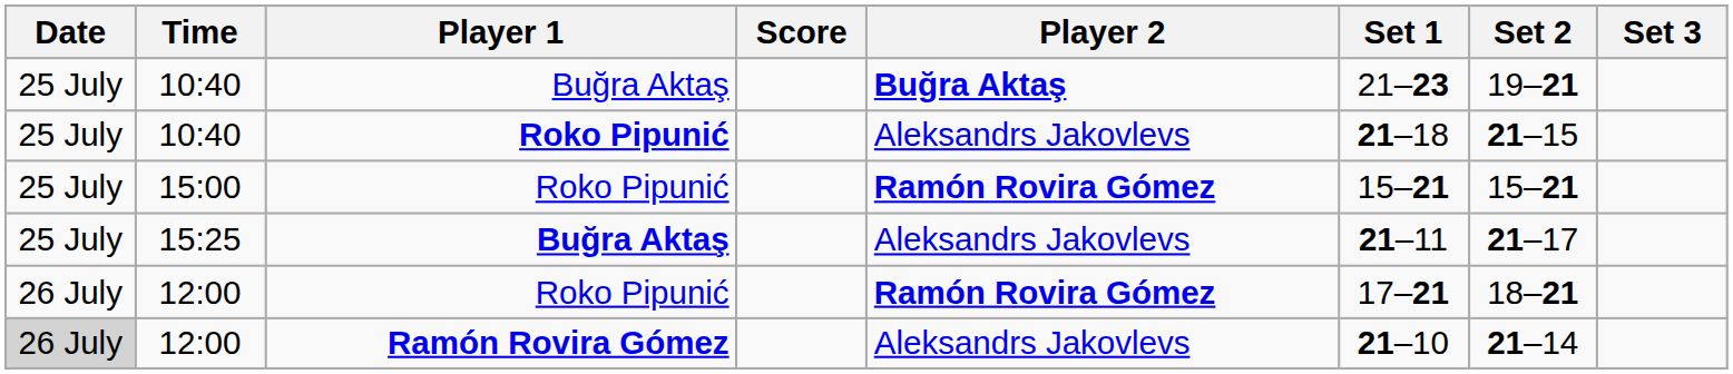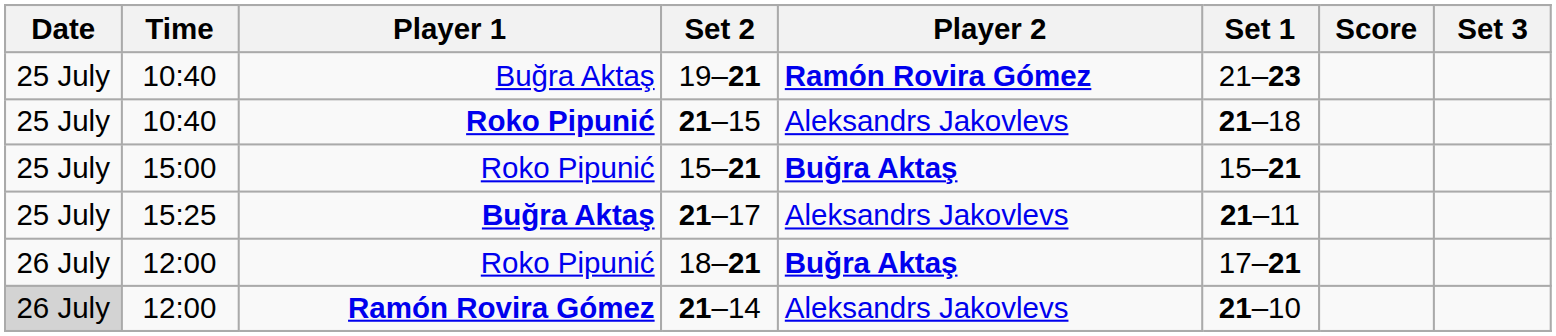 <table class="wikitable" style="font-size:90%; text-align:center">
 <tr>
 <th width="50">Date</th>
 <th width="50">Time</th>
 <th width="200">Player 1</th>
-<th width="50">Score</th>
+<th width="50">Set 2</th>
 <th width="200">Player 2</th>
 <th width="50">Set 1</th>
-<th width="50">Set 2</th>
+<th width="50">Score</th>
 <th width="50">Set 3</th>
 </tr>
 <tr>
 <td>25 July</td>
 <td>10:40</td>
 <td align="right"><a href='#'>Buğra Aktaş</a> </td>
+<td>19–<strong>21</strong></td>
+<td align="left"><strong> <a href='#'>Ramón Rovira Gómez</a></strong></td>
+<td>21–<strong>23</strong></td>
 <td></td>
-<td align="left"><strong> <a href='#'>Buğra Aktaş</a></strong></td>
-<td>21–<strong>23</strong></td>
-<td>19–<strong>21</strong></td>
 <td></td>
 </tr>
 <tr>
 <td>25 July</td>
 <td>10:40</td>
 <td align="right"><strong><a href='#'>Roko Pipunić</a> </strong></td>
-<td></td>
+<td><strong>21</strong>–15</td>
 <td align="left"> <a href='#'>Aleksandrs Jakovlevs</a></td>
 <td><strong>21</strong>–18</td>
-<td><strong>21</strong>–15</td>
+<td></td>
 <td></td>
 </tr>
 <tr>
 <td>25 July</td>
 <td>15:00</td>
 <td align="right"><a href='#'>Roko Pipunić</a> </td>
+<td>15–<strong>21</strong></td>
+<td align="left"><strong> <a href='#'>Buğra Aktaş</a></strong></td>
+<td>15–<strong>21</strong></td>
 <td></td>
-<td align="left"><strong> <a href='#'>Ramón Rovira Gómez</a></strong></td>
-<td>15–<strong>21</strong></td>
-<td>15–<strong>21</strong></td>
 <td></td>
 </tr>
 <tr>
 <td>25 July</td>
 <td>15:25</td>
 <td align="right"><strong><a href='#'>Buğra Aktaş</a> </strong></td>
-<td></td>
+<td><strong>21</strong>–17</td>
 <td align="left"> <a href='#'>Aleksandrs Jakovlevs</a></td>
 <td><strong>21</strong>–11</td>
-<td><strong>21</strong>–17</td>
+<td></td>
 <td></td>
 </tr>
 <tr>
 <td>26 July</td>
 <td>12:00</td>
 <td align="right"><a href='#'>Roko Pipunić</a> </td>
+<td>18–<strong>21</strong></td>
+<td align="left"><strong> <a href='#'>Buğra Aktaş</a></strong></td>
+<td>17–<strong>21</strong></td>
 <td></td>
-<td align="left"><strong> <a href='#'>Ramón Rovira Gómez</a></strong></td>
-<td>17–<strong>21</strong></td>
-<td>18–<strong>21</strong></td>
 <td></td>
 </tr>
 <tr>
 <td style="background: lightgrey;">26 July</td>
 <td>12:00</td>
 <td align="right"><strong><a href='#'>Ramón Rovira Gómez</a> </strong></td>
-<td></td>
+<td><strong>21</strong>–14</td>
 <td align="left"> <a href='#'>Aleksandrs Jakovlevs</a></td>
 <td><strong>21</strong>–10</td>
-<td><strong>21</strong>–14</td>
+<td></td>
 <td></td>
 </tr>
 </table>
